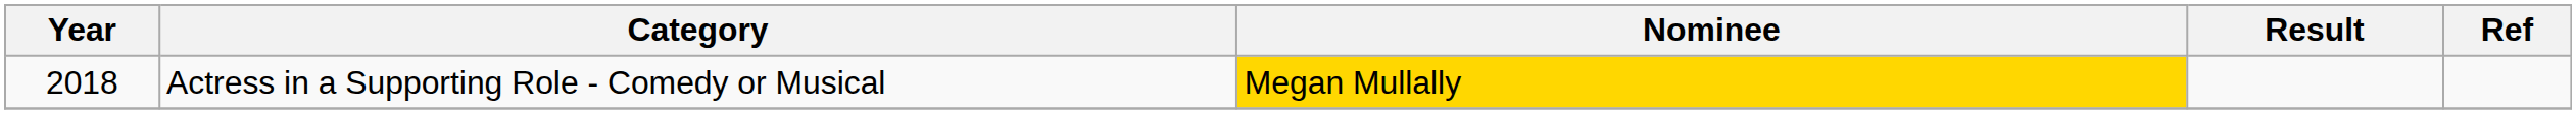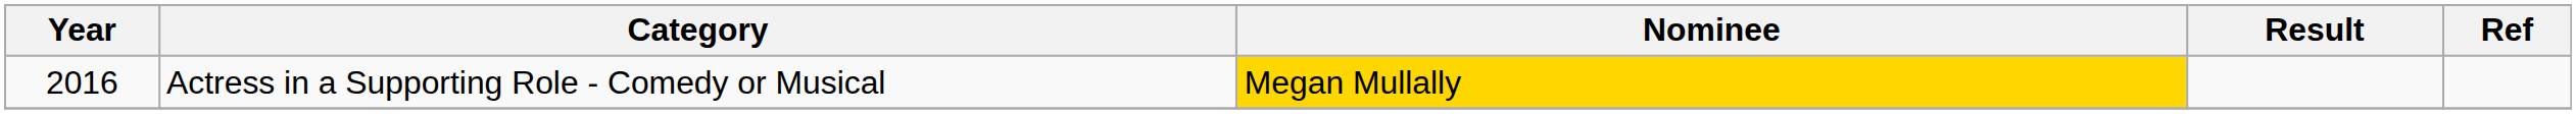 <table class="wikitable" style="width:100%;">
 <tr>
 <th style="width:6%;">Year</th>
 <th style="width:42%;">Category</th>
 <th style="width:37%;">Nominee</th>
 <th style="width:10%;">Result</th>
 <th style="width:5%;">Ref</th>
 </tr>
 <tr>
-<td rowspan="1" style="text-align:center;">2018</td>
+<td rowspan="1" style="text-align:center;">2016</td>
 <td rowspan="1">Actress in a Supporting Role - Comedy or Musical</td>
 <td style="background: gold;">Megan Mullally</td>
 <td></td>
 <td rowspan="1" style="text-align:center;"></td>
 </tr>
 <tr>
 </tr>
 </table>
